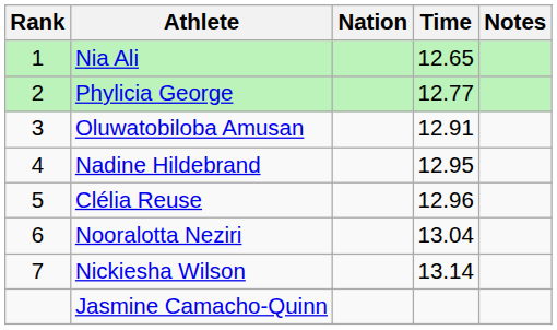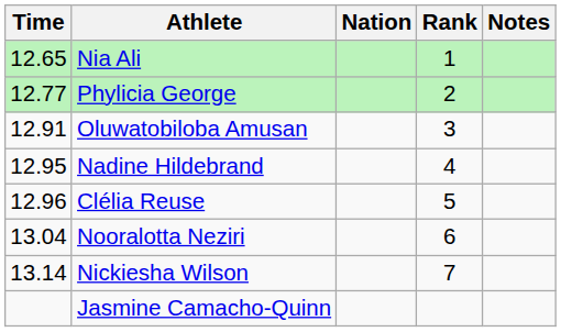 <table class="wikitable sortable" style="text-align:center">
 <tr>
-<th>Rank</th>
+<th>Time</th>
 <th>Athlete</th>
 <th>Nation</th>
-<th>Time</th>
+<th>Rank</th>
 <th>Notes</th>
 </tr>
 <tr bgcolor=bbf3bb>
-<td>1</td>
+<td>12.65</td>
 <td align=left><a href='#'>Nia Ali</a></td>
 <td align=left></td>
-<td>12.65</td>
+<td>1</td>
 <td></td>
 </tr>
 <tr bgcolor=bbf3bb>
-<td>2</td>
+<td>12.77</td>
 <td align=left><a href='#'>Phylicia George</a></td>
 <td align=left></td>
-<td>12.77</td>
+<td>2</td>
 <td></td>
 </tr>
 <tr>
-<td>3</td>
+<td>12.91</td>
 <td align=left><a href='#'>Oluwatobiloba Amusan</a></td>
 <td align=left></td>
-<td>12.91</td>
+<td>3</td>
 <td></td>
 </tr>
 <tr>
-<td>4</td>
+<td>12.95</td>
 <td align=left><a href='#'>Nadine Hildebrand</a></td>
 <td align=left></td>
-<td>12.95</td>
+<td>4</td>
 <td></td>
 </tr>
 <tr>
-<td>5</td>
+<td>12.96</td>
 <td align=left><a href='#'>Clélia Reuse</a></td>
 <td align=left></td>
-<td>12.96</td>
+<td>5</td>
 <td></td>
 </tr>
 <tr>
-<td>6</td>
+<td>13.04</td>
 <td align=left><a href='#'>Nooralotta Neziri</a></td>
 <td align=left></td>
-<td>13.04</td>
+<td>6</td>
 <td></td>
 </tr>
 <tr>
-<td>7</td>
+<td>13.14</td>
 <td align=left><a href='#'>Nickiesha Wilson</a></td>
 <td align=left></td>
-<td>13.14</td>
+<td>7</td>
 <td></td>
 </tr>
 <tr>
 <td></td>
 <td align=left><a href='#'>Jasmine Camacho-Quinn</a></td>
 <td align=left></td>
 <td></td>
 <td></td>
 </tr>
 </table>
